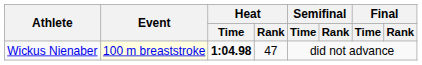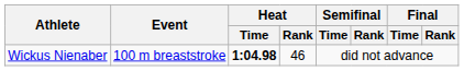 <table class=wikitable style="font-size:90%">
 <tr>
 <th rowspan="2">Athlete</th>
 <th rowspan="2">Event</th>
 <th colspan="2">Heat</th>
 <th colspan="2">Semifinal</th>
 <th colspan="2">Final</th>
 </tr>
 <tr style="font-size:95%">
 <th>Time</th>
 <th>Rank</th>
 <th>Time</th>
 <th>Rank</th>
 <th>Time</th>
 <th>Rank</th>
 </tr>
 <tr align=center>
 <td align=left><a href='#'>Wickus Nienaber</a></td>
-<td align=left style="background: lightyellow;"><a href='#'>100 m breaststroke</a></td>
+<td align=left><a href='#'>100 m breaststroke</a></td>
 <td><strong>1:04.98</strong></td>
-<td>47</td>
+<td>46</td>
 <td colspan=4>did not advance</td>
 </tr>
 </table>
